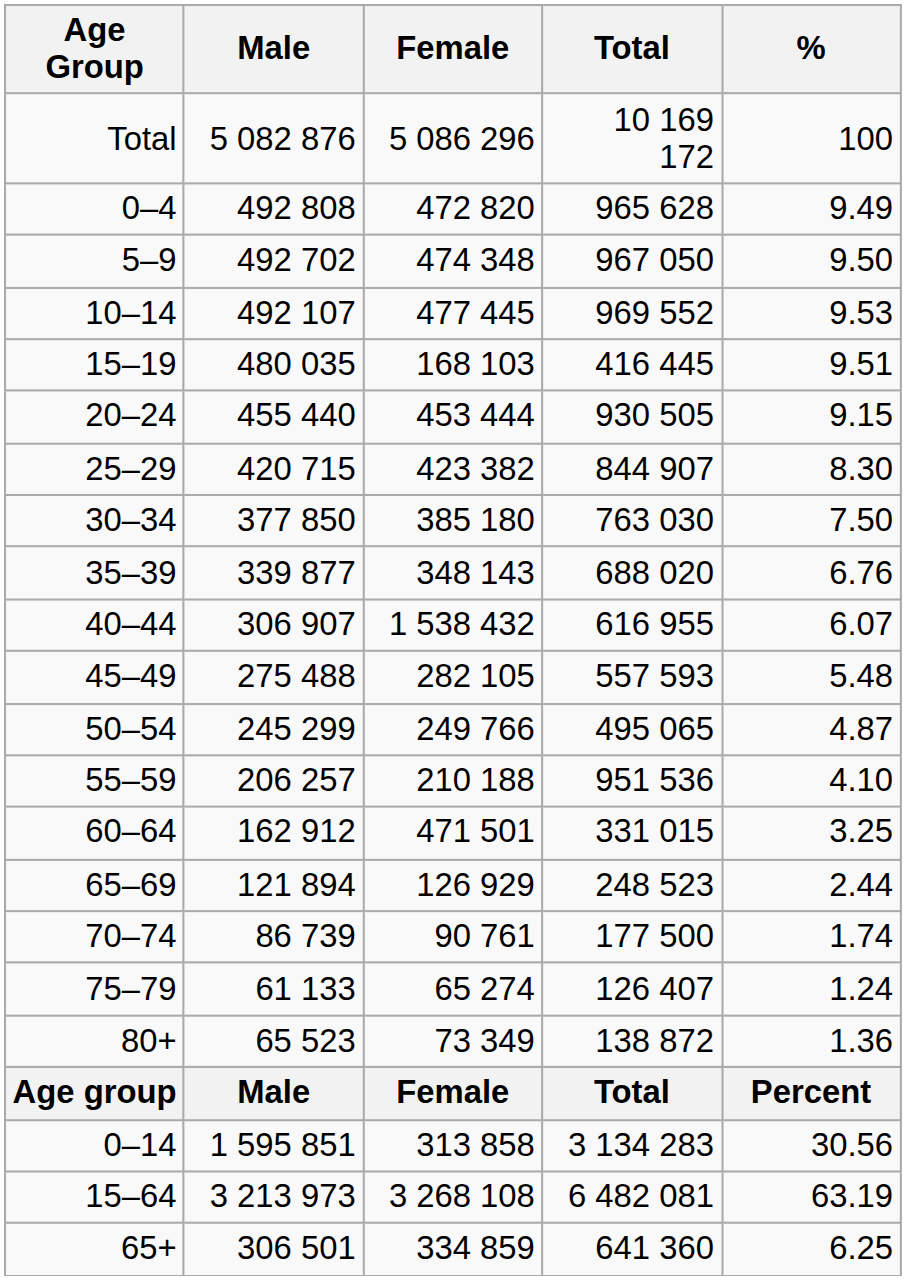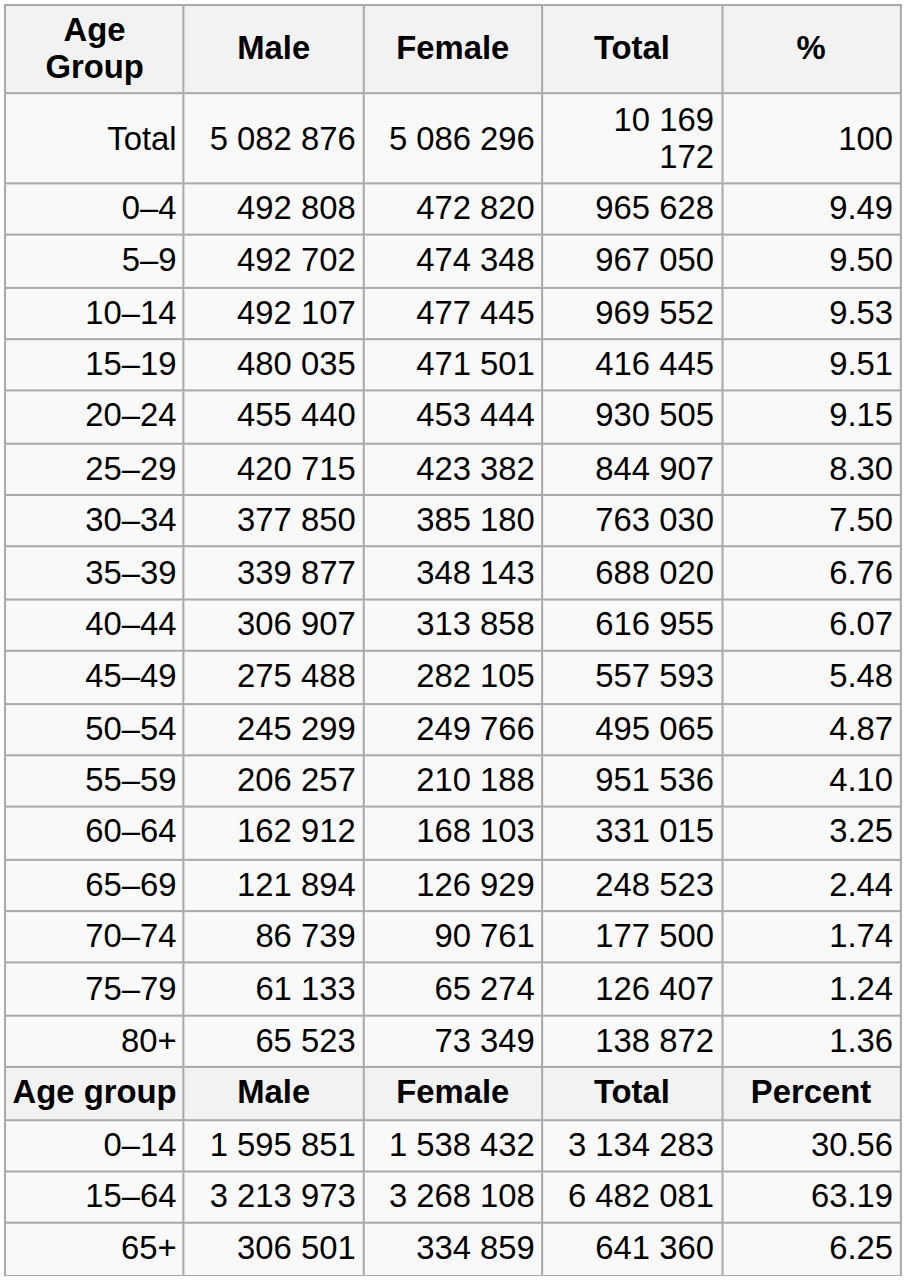 <table class="wikitable">
 <tr>
 <th width="80pt">Age Group</th>
 <th width="80pt">Male</th>
 <th width="80pt">Female</th>
 <th width="80pt">Total</th>
 <th width="80pt">%</th>
 </tr>
 <tr>
 <td align="right">Total</td>
 <td align="right">5 082 876</td>
 <td align="right">5 086 296</td>
 <td align="right">10 169 172</td>
 <td align="right">100</td>
 </tr>
 <tr>
 <td align="right">0–4</td>
 <td align="right">492 808</td>
 <td align="right">472 820</td>
 <td align="right">965 628</td>
 <td align="right">9.49</td>
 </tr>
 <tr>
 <td align="right">5–9</td>
 <td align="right">492 702</td>
 <td align="right">474 348</td>
 <td align="right">967 050</td>
 <td align="right">9.50</td>
 </tr>
 <tr>
 <td align="right">10–14</td>
 <td align="right">492 107</td>
 <td align="right">477 445</td>
 <td align="right">969 552</td>
 <td align="right">9.53</td>
 </tr>
 <tr>
 <td align="right">15–19</td>
 <td align="right">480 035</td>
-<td align="right">168 103</td>
+<td align="right">471 501</td>
 <td align="right">416 445</td>
 <td align="right">9.51</td>
 </tr>
 <tr>
 <td align="right">20–24</td>
 <td align="right">455 440</td>
 <td align="right">453 444</td>
 <td align="right">930 505</td>
 <td align="right">9.15</td>
 </tr>
 <tr>
 <td align="right">25–29</td>
 <td align="right">420 715</td>
 <td align="right">423 382</td>
 <td align="right">844 907</td>
 <td align="right">8.30</td>
 </tr>
 <tr>
 <td align="right">30–34</td>
 <td align="right">377 850</td>
 <td align="right">385 180</td>
 <td align="right">763 030</td>
 <td align="right">7.50</td>
 </tr>
 <tr>
 <td align="right">35–39</td>
 <td align="right">339 877</td>
 <td align="right">348 143</td>
 <td align="right">688 020</td>
 <td align="right">6.76</td>
 </tr>
 <tr>
 <td align="right">40–44</td>
 <td align="right">306 907</td>
-<td align="right">1 538 432</td>
+<td align="right">313 858</td>
 <td align="right">616 955</td>
 <td align="right">6.07</td>
 </tr>
 <tr>
 <td align="right">45–49</td>
 <td align="right">275 488</td>
 <td align="right">282 105</td>
 <td align="right">557 593</td>
 <td align="right">5.48</td>
 </tr>
 <tr>
 <td align="right">50–54</td>
 <td align="right">245 299</td>
 <td align="right">249 766</td>
 <td align="right">495 065</td>
 <td align="right">4.87</td>
 </tr>
 <tr>
 <td align="right">55–59</td>
 <td align="right">206 257</td>
 <td align="right">210 188</td>
 <td align="right">951 536</td>
 <td align="right">4.10</td>
 </tr>
 <tr>
 <td align="right">60–64</td>
 <td align="right">162 912</td>
-<td align="right">471 501</td>
+<td align="right">168 103</td>
 <td align="right">331 015</td>
 <td align="right">3.25</td>
 </tr>
 <tr>
 <td align="right">65–69</td>
 <td align="right">121 894</td>
 <td align="right">126 929</td>
 <td align="right">248 523</td>
 <td align="right">2.44</td>
 </tr>
 <tr>
 <td align="right">70–74</td>
 <td align="right">86 739</td>
 <td align="right">90 761</td>
 <td align="right">177 500</td>
 <td align="right">1.74</td>
 </tr>
 <tr>
 <td align="right">75–79</td>
 <td align="right">61 133</td>
 <td align="right">65 274</td>
 <td align="right">126 407</td>
 <td align="right">1.24</td>
 </tr>
 <tr>
 <td align="right">80+</td>
 <td align="right">65 523</td>
 <td align="right">73 349</td>
 <td align="right">138 872</td>
 <td align="right">1.36</td>
 </tr>
 <tr>
 <th width="50">Age group</th>
 <th width="80pt">Male</th>
 <th width="80">Female</th>
 <th width="80">Total</th>
 <th width="50">Percent</th>
 </tr>
 <tr>
 <td align="right">0–14</td>
 <td align="right">1 595 851</td>
-<td align="right">313 858</td>
+<td align="right">1 538 432</td>
 <td align="right">3 134 283</td>
 <td align="right">30.56</td>
 </tr>
 <tr>
 <td align="right">15–64</td>
 <td align="right">3 213 973</td>
 <td align="right">3 268 108</td>
 <td align="right">6 482 081</td>
 <td align="right">63.19</td>
 </tr>
 <tr>
 <td align="right">65+</td>
 <td align="right">306 501</td>
 <td align="right">334 859</td>
 <td align="right">641 360</td>
 <td align="right">6.25</td>
 </tr>
 <tr>
 </tr>
 </table>
